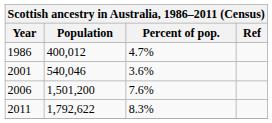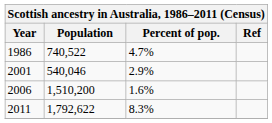 <table class="wikitable sortable" align="right">
 <tr ---->
 <th colspan=5>Scottish ancestry in Australia, 1986–2011 (Census)</th>
 </tr>
 <tr>
 <th style="text-align:center;">Year</th>
 <th style="text-align:center;">Population</th>
 <th style="text-align:center;">Percent of pop.</th>
 <th style="text-align:center;">Ref</th>
 </tr>
 <tr>
 <td>1986</td>
-<td>400,012</td>
+<td>740,522</td>
 <td>4.7%</td>
 <td></td>
 </tr>
 <tr>
 <td>2001</td>
 <td>540,046</td>
-<td>3.6%</td>
+<td>2.9%</td>
 <td></td>
 </tr>
 <tr>
 <td>2006</td>
-<td>1,501,200</td>
-<td>7.6%</td>
+<td>1,510,200</td>
+<td>1.6%</td>
 <td></td>
 </tr>
 <tr>
 <td>2011</td>
 <td>1,792,622</td>
 <td>8.3%</td>
 <td></td>
 </tr>
 <tr>
 </tr>
 </table>
